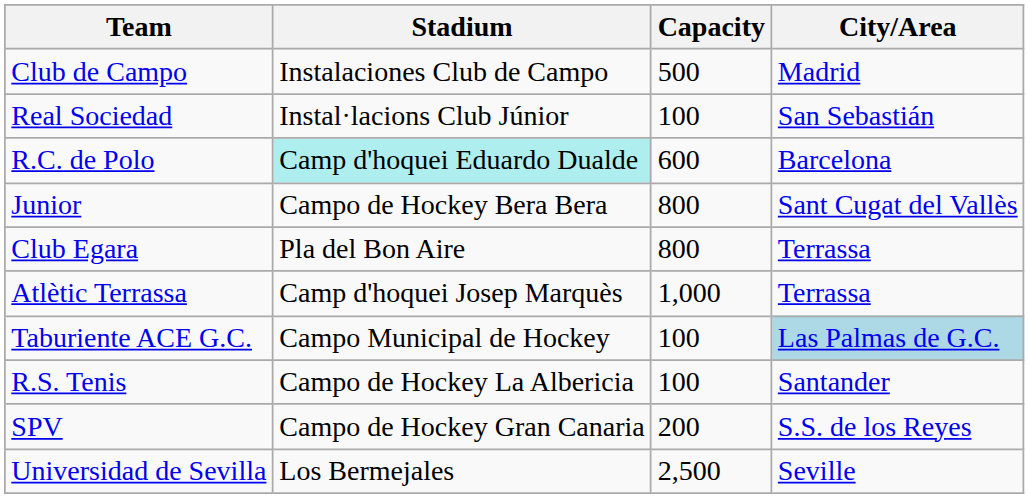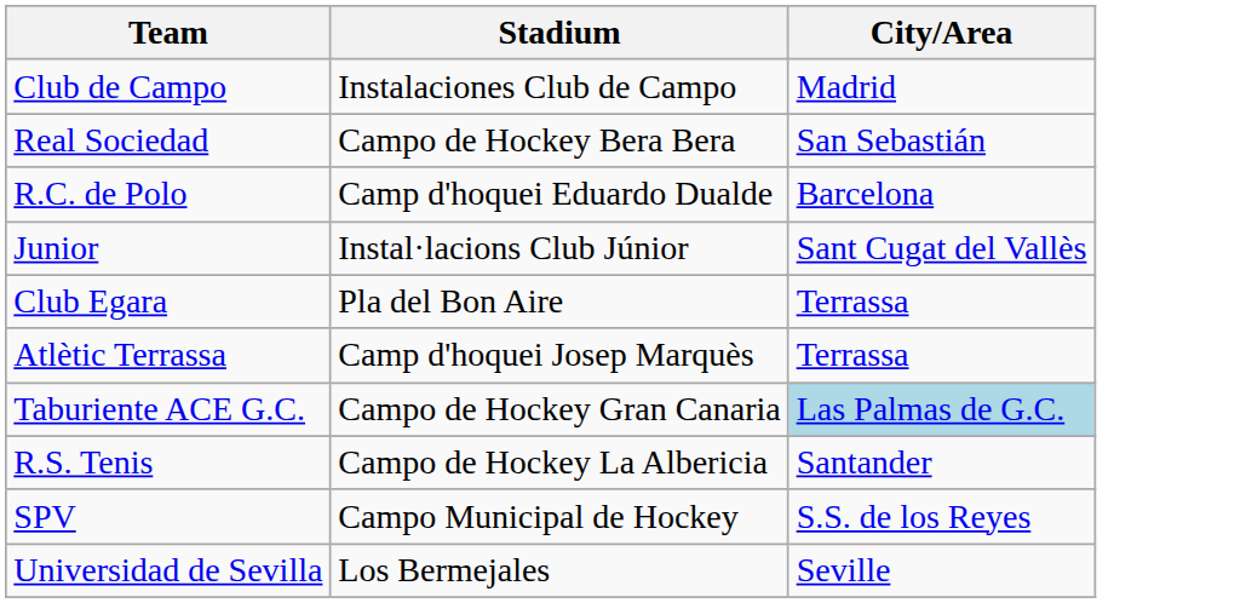 <table class="wikitable sortable">
 <tr>
 <th>Team</th>
 <th>Stadium</th>
-<th>Capacity</th>
 <th>City/Area</th>
 </tr>
 <tr>
 <td><a href='#'>Club de Campo</a></td>
 <td>Instalaciones Club de Campo</td>
-<td>500</td>
 <td><a href='#'>Madrid</a></td>
 </tr>
 <tr>
 <td><a href='#'>Real Sociedad</a></td>
-<td>Instal·lacions Club Júnior</td>
-<td>100</td>
+<td>Campo de Hockey Bera Bera</td>
 <td><a href='#'>San Sebastián</a></td>
 </tr>
 <tr>
 <td><a href='#'>R.C. de Polo</a></td>
-<td style="background: paleturquoise;">Camp d'hoquei Eduardo Dualde</td>
-<td>600</td>
+<td>Camp d'hoquei Eduardo Dualde</td>
 <td><a href='#'>Barcelona</a></td>
 </tr>
 <tr>
 <td><a href='#'>Junior</a></td>
-<td>Campo de Hockey Bera Bera</td>
-<td>800</td>
+<td>Instal·lacions Club Júnior</td>
 <td><a href='#'>Sant Cugat del Vallès</a></td>
 </tr>
 <tr>
 <td><a href='#'>Club Egara</a></td>
 <td>Pla del Bon Aire</td>
-<td>800</td>
 <td><a href='#'>Terrassa</a></td>
 </tr>
 <tr>
 <td><a href='#'>Atlètic Terrassa</a></td>
 <td>Camp d'hoquei Josep Marquès</td>
-<td>1,000</td>
 <td><a href='#'>Terrassa</a></td>
 </tr>
 <tr>
 <td><a href='#'>Taburiente ACE G.C.</a></td>
-<td>Campo Municipal de Hockey</td>
-<td>100</td>
+<td>Campo de Hockey Gran Canaria</td>
 <td style="background: lightblue;"><a href='#'>Las Palmas de G.C.</a></td>
 </tr>
 <tr>
 <td><a href='#'>R.S. Tenis</a></td>
 <td>Campo de Hockey La Albericia</td>
-<td>100</td>
 <td><a href='#'>Santander</a></td>
 </tr>
 <tr>
 <td><a href='#'>SPV</a></td>
-<td>Campo de Hockey Gran Canaria</td>
-<td>200</td>
+<td>Campo Municipal de Hockey</td>
 <td><a href='#'>S.S. de los Reyes</a></td>
 </tr>
 <tr>
 <td><a href='#'>Universidad de Sevilla</a></td>
 <td>Los Bermejales</td>
-<td>2,500</td>
 <td><a href='#'>Seville</a></td>
 </tr>
 </table>
